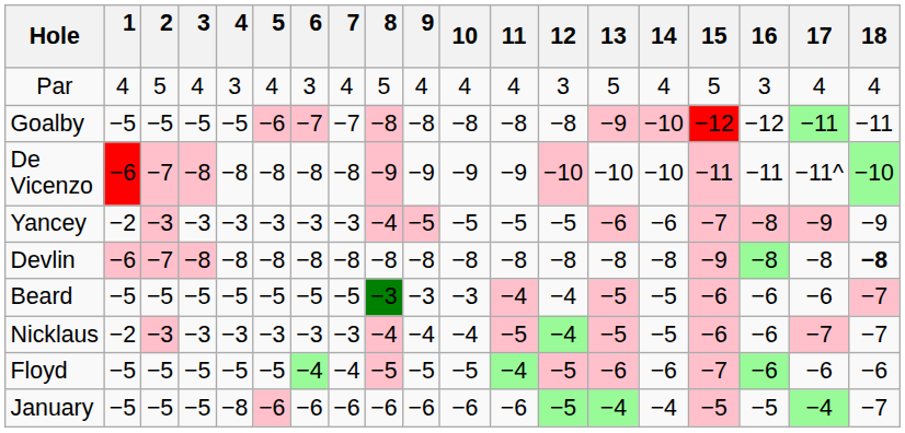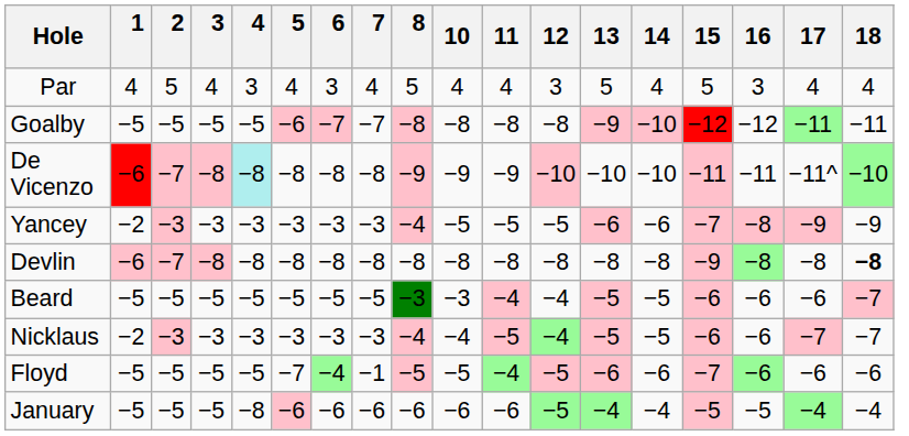 <table class="wikitable" style="text-align:center">
 <tr>
 <th>Hole</th>
 <th>  1  </th>
 <th>  2  </th>
 <th>  3  </th>
 <th>  4  </th>
 <th>  5  </th>
 <th>  6  </th>
 <th>  7  </th>
 <th>  8  </th>
-<th>  9  </th>
 <th> 10 </th>
 <th> 11 </th>
 <th> 12 </th>
 <th> 13 </th>
 <th> 14 </th>
 <th> 15 </th>
 <th> 16 </th>
 <th> 17 </th>
 <th> 18 </th>
 </tr>
 <tr>
 <td>Par</td>
 <td>4</td>
 <td>5</td>
 <td>4</td>
 <td>3</td>
 <td>4</td>
 <td>3</td>
 <td>4</td>
 <td>5</td>
-<td>4</td>
 <td>4</td>
 <td>4</td>
 <td>3</td>
 <td>5</td>
 <td>4</td>
 <td>5</td>
 <td>3</td>
 <td>4</td>
 <td>4</td>
 </tr>
 <tr>
 <td align=left> Goalby</td>
 <td>−5</td>
 <td>−5</td>
 <td>−5</td>
 <td>−5</td>
 <td style="background: Pink;">−6</td>
 <td style="background: Pink;">−7</td>
 <td>−7</td>
 <td style="background: Pink;">−8</td>
 <td>−8</td>
 <td>−8</td>
 <td>−8</td>
-<td>−8</td>
 <td style="background: Pink;">−9</td>
 <td style="background: Pink;">−10</td>
 <td style="background: Red;">−12</td>
 <td>−12</td>
 <td style="background: PaleGreen;">−11</td>
 <td>−11</td>
 </tr>
 <tr>
 <td align=left> De Vicenzo</td>
 <td style="background: Red;">−6</td>
 <td style="background: Pink;">−7</td>
 <td style="background: Pink;">−8</td>
-<td>−8</td>
+<td style="background: paleturquoise;">−8</td>
 <td>−8</td>
 <td>−8</td>
 <td>−8</td>
 <td style="background: Pink;">−9</td>
-<td>−9</td>
 <td>−9</td>
 <td>−9</td>
 <td style="background: Pink;">−10</td>
 <td>−10</td>
 <td>−10</td>
 <td style="background: Pink;">−11</td>
 <td>−11</td>
 <td>−11^</td>
 <td style="background: PaleGreen;">−10</td>
 </tr>
 <tr>
 <td align=left> Yancey</td>
 <td>−2</td>
 <td style="background: Pink;">−3</td>
 <td>−3</td>
 <td>−3</td>
 <td>−3</td>
 <td>−3</td>
 <td>−3</td>
 <td style="background: Pink;">−4</td>
-<td style="background: Pink;">−5</td>
 <td>−5</td>
 <td>−5</td>
 <td>−5</td>
 <td style="background: Pink;">−6</td>
 <td>−6</td>
 <td style="background: Pink;">−7</td>
 <td style="background: Pink;">−8</td>
 <td style="background: Pink;">−9</td>
 <td>−9</td>
 </tr>
 <tr>
 <td align=left> Devlin</td>
 <td style="background: Pink;">−6</td>
 <td style="background: Pink;">−7</td>
 <td style="background: Pink;">−8</td>
-<td>−8</td>
 <td>−8</td>
 <td>−8</td>
 <td>−8</td>
 <td>−8</td>
 <td>−8</td>
 <td>−8</td>
 <td>−8</td>
 <td>−8</td>
 <td>−8</td>
 <td>−8</td>
 <td style="background: Pink;">−9</td>
 <td style="background: PaleGreen;">−8</td>
 <td>−8</td>
 <td><strong>−8</strong></td>
 </tr>
 <tr>
 <td align=left> Beard</td>
 <td>−5</td>
 <td>−5</td>
 <td>−5</td>
 <td>−5</td>
 <td>−5</td>
 <td>−5</td>
 <td>−5</td>
 <td style="background: Green;">−3</td>
 <td>−3</td>
-<td>−3</td>
 <td style="background: Pink;">−4</td>
 <td>−4</td>
 <td style="background: Pink;">−5</td>
 <td>−5</td>
 <td style="background: Pink;">−6</td>
 <td>−6</td>
 <td>−6</td>
 <td style="background: Pink;">−7</td>
 </tr>
 <tr>
 <td align=left> Nicklaus</td>
 <td>−2</td>
 <td style="background: Pink;">−3</td>
 <td>−3</td>
 <td>−3</td>
 <td>−3</td>
 <td>−3</td>
 <td>−3</td>
 <td style="background: Pink;">−4</td>
 <td>−4</td>
-<td>−4</td>
 <td style="background: Pink;">−5</td>
 <td style="background: PaleGreen;">−4</td>
 <td style="background: Pink;">−5</td>
 <td>−5</td>
 <td style="background: Pink;">−6</td>
 <td>−6</td>
 <td style="background: Pink;">−7</td>
 <td>−7</td>
 </tr>
 <tr>
 <td align=left> Floyd</td>
 <td>−5</td>
 <td>−5</td>
 <td>−5</td>
 <td>−5</td>
-<td>−5</td>
+<td>−7</td>
 <td style="background: PaleGreen;">−4</td>
-<td>−4</td>
+<td>−1</td>
 <td style="background: Pink;">−5</td>
-<td>−5</td>
 <td>−5</td>
 <td style="background: PaleGreen;">−4</td>
 <td style="background: Pink;">−5</td>
 <td style="background: Pink;">−6</td>
 <td>−6</td>
 <td style="background: Pink;">−7</td>
 <td style="background: PaleGreen;">−6</td>
 <td>−6</td>
 <td>−6</td>
 </tr>
 <tr>
 <td align=left> January</td>
 <td>−5</td>
 <td>−5</td>
 <td>−5</td>
 <td>−8</td>
 <td style="background: Pink;">−6</td>
 <td>−6</td>
 <td>−6</td>
 <td>−6</td>
 <td>−6</td>
 <td>−6</td>
-<td>−6</td>
 <td style="background: PaleGreen;">−5</td>
 <td style="background: PaleGreen;">−4</td>
 <td>−4</td>
 <td style="background: Pink;">−5</td>
 <td>−5</td>
 <td style="background: PaleGreen;">−4</td>
-<td>−7</td>
+<td>−4</td>
 </tr>
 </table>
